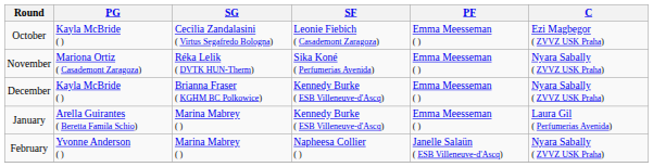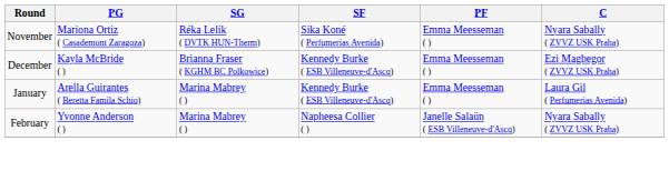 <table class="wikitable sortable" style="text-align: center;">
 <tr>
 <th>Round</th>
 <th style="width:175px;"><a href='#'>PG</a></th>
 <th style="width:175px;"><a href='#'>SG</a></th>
 <th style="width:175px;"><a href='#'>SF</a></th>
 <th style="width:175px;"><a href='#'>PF</a></th>
 <th style="width:175px;"><a href='#'>C</a></th>
-</tr>
-<tr>
-<td>October</td>
-<td style="text-align:left;"> <a href='#'>Kayla McBride</a><br><small>( )</small></td>
-<td style="text-align:left;"> <a href='#'>Cecilia Zandalasini</a><br><small>( <a href='#'>Virtus Segafredo Bologna</a>)</small></td>
-<td style="text-align:left;"> <a href='#'>Leonie Fiebich</a><br><small>(  <a href='#'>Casademont Zaragoza</a>)</small></td>
-<td style="text-align:left;"> <a href='#'>Emma Meesseman</a><br><small>( )</small></td>
-<td style="text-align:left;"> <a href='#'>Ezi Magbegor</a><br><small>( <a href='#'>ZVVZ USK Praha</a>)</small></td>
 </tr>
 <tr>
 <td>November</td>
 <td style="text-align:left;"> <a href='#'>Mariona Ortiz</a><br><small>( <a href='#'>Casademont Zaragoza</a>)</small></td>
 <td style="text-align:left;"> <a href='#'>Réka Lelik</a><br><small>( <a href='#'>DVTK HUN-Therm</a>)</small></td>
 <td style="text-align:left;"> <a href='#'>Sika Koné</a><br><small>( <a href='#'>Perfumerias Avenida</a>)</small></td>
 <td style="text-align:left;"> <a href='#'>Emma Meesseman</a><br><small>( )</small></td>
 <td style="text-align:left;"> <a href='#'>Nyara Sabally</a><br><small>( <a href='#'>ZVVZ USK Praha</a>)</small></td>
 </tr>
 <tr>
 <td>December</td>
 <td style="text-align:left;"> <a href='#'>Kayla McBride</a><br><small>( )</small></td>
 <td style="text-align:left;"> <a href='#'>Brianna Fraser</a><br><small>( <a href='#'>KGHM BC Polkowice</a>)</small></td>
 <td style="text-align:left;"> <a href='#'>Kennedy Burke</a><br><small>( <a href='#'>ESB Villeneuve-d'Ascq</a>)</small></td>
 <td style="text-align:left;"> <a href='#'>Emma Meesseman</a><br><small>( )</small></td>
-<td style="text-align:left;"> <a href='#'>Nyara Sabally</a><br><small>( <a href='#'>ZVVZ USK Praha</a>)</small></td>
+<td style="text-align:left;"> <a href='#'>Ezi Magbegor</a><br><small>( <a href='#'>ZVVZ USK Praha</a>)</small></td>
 </tr>
 <tr>
 <td>January</td>
 <td style="text-align:left;"> <a href='#'>Arella Guirantes</a><br><small>( <a href='#'>Beretta Famila Schio</a>)</small></td>
 <td style="text-align:left;"> <a href='#'>Marina Mabrey</a><br><small>( )</small></td>
 <td style="text-align:left;"> <a href='#'>Kennedy Burke</a><br><small>( <a href='#'>ESB Villeneuve-d'Ascq</a>)</small></td>
 <td style="text-align:left;"> <a href='#'>Emma Meesseman</a><br><small>( )</small></td>
 <td style="text-align:left;"> <a href='#'>Laura Gil</a><br><small>( <a href='#'>Perfumerias Avenida</a>)</small></td>
 </tr>
 <tr>
 <td>February</td>
 <td style="text-align:left;"> <a href='#'>Yvonne Anderson</a><br><small>( )</small></td>
 <td style="text-align:left;"> <a href='#'>Marina Mabrey</a><br><small>( )</small></td>
 <td style="text-align:left;"> <a href='#'>Napheesa Collier</a><br><small>( )</small></td>
 <td style="text-align:left;"> <a href='#'>Janelle Salaün</a><br><small>(  <a href='#'>ESB Villeneuve-d'Ascq</a>)</small></td>
 <td style="text-align:left;"> <a href='#'>Nyara Sabally</a><br><small>( <a href='#'>ZVVZ USK Praha</a>)</small></td>
 </tr>
 <tr>
 </tr>
 </table>
